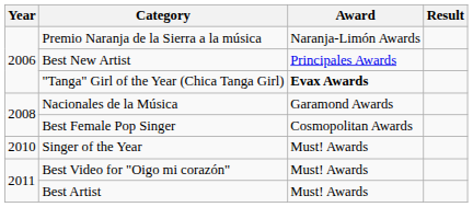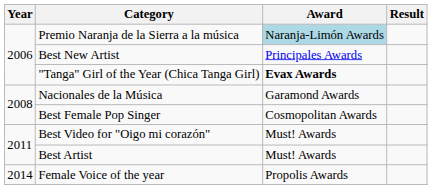 <table class="wikitable sortable">
 <tr>
 <th>Year</th>
 <th>Category</th>
 <th>Award</th>
 <th>Result</th>
 </tr>
 <tr>
 <td rowspan="3">2006</td>
 <td>Premio Naranja de la Sierra a la música</td>
-<td>Naranja-Limón Awards</td>
+<td style="background: lightblue;">Naranja-Limón Awards</td>
 <td></td>
 </tr>
 <tr>
 <td>Best New Artist</td>
 <td><a href='#'>Principales Awards</a></td>
 <td></td>
 </tr>
 <tr>
 <td>"Tanga" Girl of the Year (Chica Tanga Girl)</td>
 <td><strong>Evax Awards</strong></td>
 <td></td>
 </tr>
 <tr>
 <td rowspan="2">2008</td>
 <td>Nacionales de la Música</td>
 <td>Garamond Awards</td>
 <td></td>
 </tr>
 <tr>
 <td>Best Female Pop Singer</td>
 <td>Cosmopolitan Awards</td>
 <td></td>
 </tr>
 <tr>
-<td>2010</td>
-<td>Singer of the Year</td>
-<td>Must! Awards</td>
-<td></td>
-</tr>
-<tr>
 <td rowspan="2">2011</td>
 <td>Best Video for "Oigo mi corazón"</td>
 <td>Must! Awards</td>
 <td></td>
 </tr>
 <tr>
 <td>Best Artist</td>
 <td>Must! Awards</td>
 <td></td>
 </tr>
+<tr>
+<td>2014</td>
+<td>Female Voice of the year</td>
+<td>Propolis Awards</td>
+<td></td>
+</tr>
 </table>
